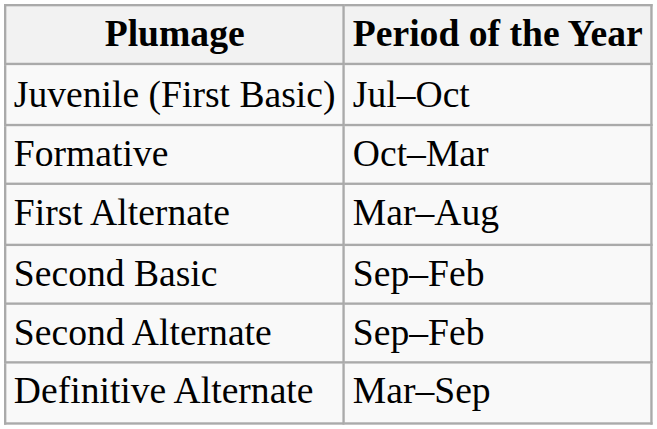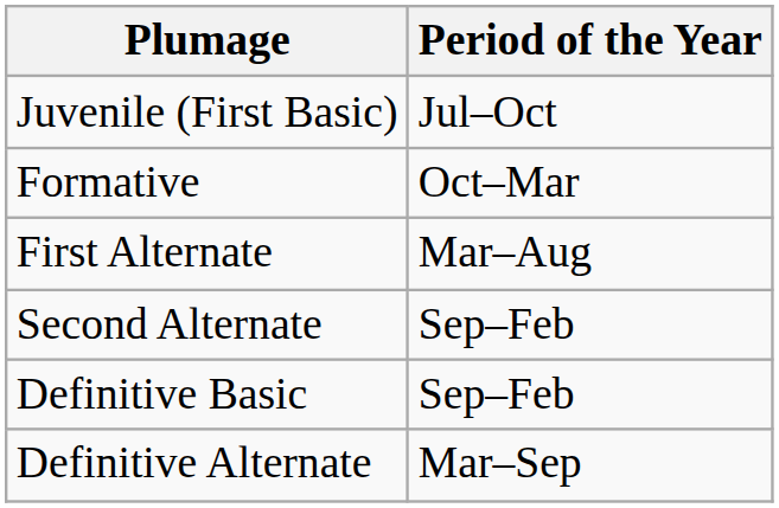 <table class="wikitable">
 <tr>
 <th>Plumage</th>
 <th>Period of the Year</th>
 </tr>
 <tr>
 <td>Juvenile (First Basic)</td>
 <td>Jul–Oct</td>
 </tr>
 <tr>
 <td>Formative</td>
 <td>Oct–Mar</td>
 </tr>
 <tr>
 <td>First Alternate</td>
 <td>Mar–Aug</td>
 </tr>
 <tr>
-<td>Second Basic</td>
+<td>Second Alternate</td>
 <td>Sep–Feb</td>
 </tr>
 <tr>
-<td>Second Alternate</td>
+<td>Definitive Basic</td>
 <td>Sep–Feb</td>
 </tr>
 <tr>
 <td>Definitive Alternate</td>
 <td>Mar–Sep</td>
 </tr>
 </table>
